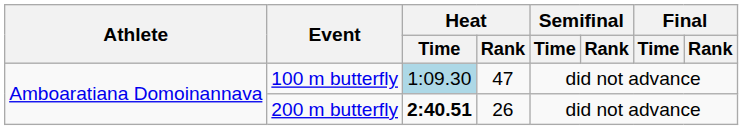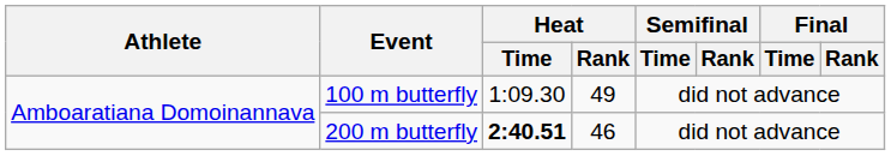 <table class=wikitable style="font-size:90%">
 <tr>
 <th rowspan="2">Athlete</th>
 <th rowspan="2">Event</th>
 <th colspan="2">Heat</th>
 <th colspan="2">Semifinal</th>
 <th colspan="2">Final</th>
 </tr>
 <tr style="font-size:95%">
 <th>Time</th>
 <th>Rank</th>
 <th>Time</th>
 <th>Rank</th>
 <th>Time</th>
 <th>Rank</th>
 </tr>
 <tr align=center>
 <td align=left rowspan=2><a href='#'>Amboaratiana Domoinannava</a></td>
 <td align=left><a href='#'>100 m butterfly</a></td>
-<td style="background: lightblue;">1:09.30</td>
-<td>47</td>
+<td>1:09.30</td>
+<td>49</td>
 <td colspan=4>did not advance</td>
 </tr>
 <tr align=center>
 <td align=left><a href='#'>200 m butterfly</a></td>
 <td><strong>2:40.51</strong></td>
-<td>26</td>
+<td>46</td>
 <td colspan=4>did not advance</td>
 </tr>
 </table>
